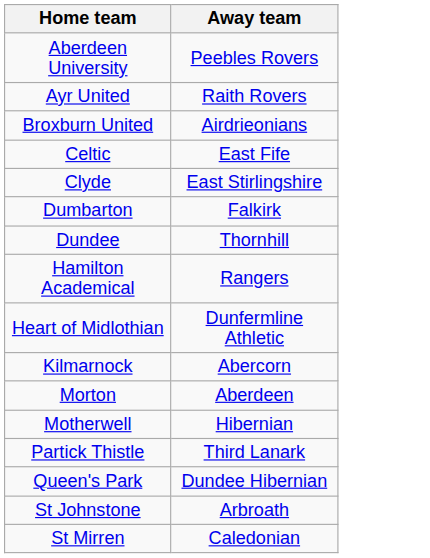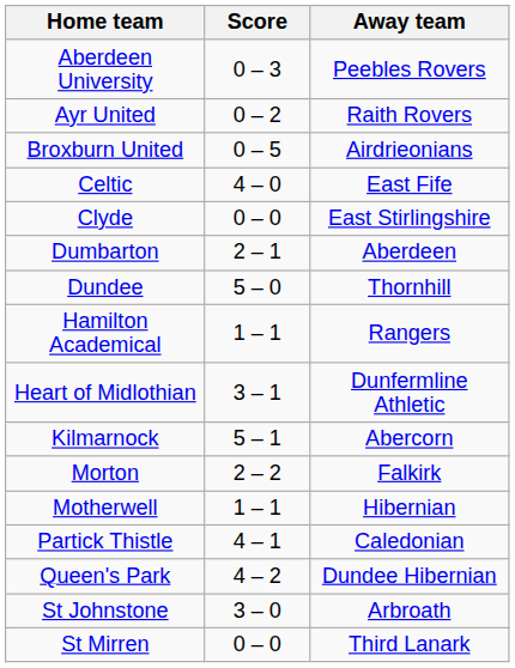 <table class="wikitable" style="text-align: center">
 <tr>
 <th width=140>Home team</th>
+<th width=70>Score</th>
 <th width=140>Away team</th>
 </tr>
 <tr>
 <td><a href='#'>Aberdeen University</a></td>
+<td>0 – 3</td>
 <td><a href='#'>Peebles Rovers</a></td>
 </tr>
 <tr>
 <td><a href='#'>Ayr United</a></td>
+<td>0 – 2</td>
 <td><a href='#'>Raith Rovers</a></td>
 </tr>
 <tr>
 <td><a href='#'>Broxburn United</a></td>
+<td>0 – 5</td>
 <td><a href='#'>Airdrieonians</a></td>
 </tr>
 <tr>
 <td><a href='#'>Celtic</a></td>
+<td>4 – 0</td>
 <td><a href='#'>East Fife</a></td>
 </tr>
 <tr>
 <td><a href='#'>Clyde</a></td>
+<td>0 – 0</td>
 <td><a href='#'>East Stirlingshire</a></td>
 </tr>
 <tr>
 <td><a href='#'>Dumbarton</a></td>
-<td><a href='#'>Falkirk</a></td>
+<td>2 – 1</td>
+<td><a href='#'>Aberdeen</a></td>
 </tr>
 <tr>
 <td><a href='#'>Dundee</a></td>
+<td>5 – 0</td>
 <td><a href='#'>Thornhill</a></td>
 </tr>
 <tr>
 <td><a href='#'>Hamilton Academical</a></td>
+<td>1 – 1</td>
 <td><a href='#'>Rangers</a></td>
 </tr>
 <tr>
 <td><a href='#'>Heart of Midlothian</a></td>
+<td>3 – 1</td>
 <td><a href='#'>Dunfermline Athletic</a></td>
 </tr>
 <tr>
 <td><a href='#'>Kilmarnock</a></td>
+<td>5 – 1</td>
 <td><a href='#'>Abercorn</a></td>
 </tr>
 <tr>
 <td><a href='#'>Morton</a></td>
-<td><a href='#'>Aberdeen</a></td>
+<td>2 – 2</td>
+<td><a href='#'>Falkirk</a></td>
 </tr>
 <tr>
 <td><a href='#'>Motherwell</a></td>
+<td>1 – 1</td>
 <td><a href='#'>Hibernian</a></td>
 </tr>
 <tr>
 <td><a href='#'>Partick Thistle</a></td>
-<td><a href='#'>Third Lanark</a></td>
+<td>4 – 1</td>
+<td><a href='#'>Caledonian</a></td>
 </tr>
 <tr>
 <td><a href='#'>Queen's Park</a></td>
+<td>4 – 2</td>
 <td><a href='#'>Dundee Hibernian</a></td>
 </tr>
 <tr>
 <td><a href='#'>St Johnstone</a></td>
+<td>3 – 0</td>
 <td><a href='#'>Arbroath</a></td>
 </tr>
 <tr>
 <td><a href='#'>St Mirren</a></td>
-<td><a href='#'>Caledonian</a></td>
+<td>0 – 0</td>
+<td><a href='#'>Third Lanark</a></td>
 </tr>
 </table>
